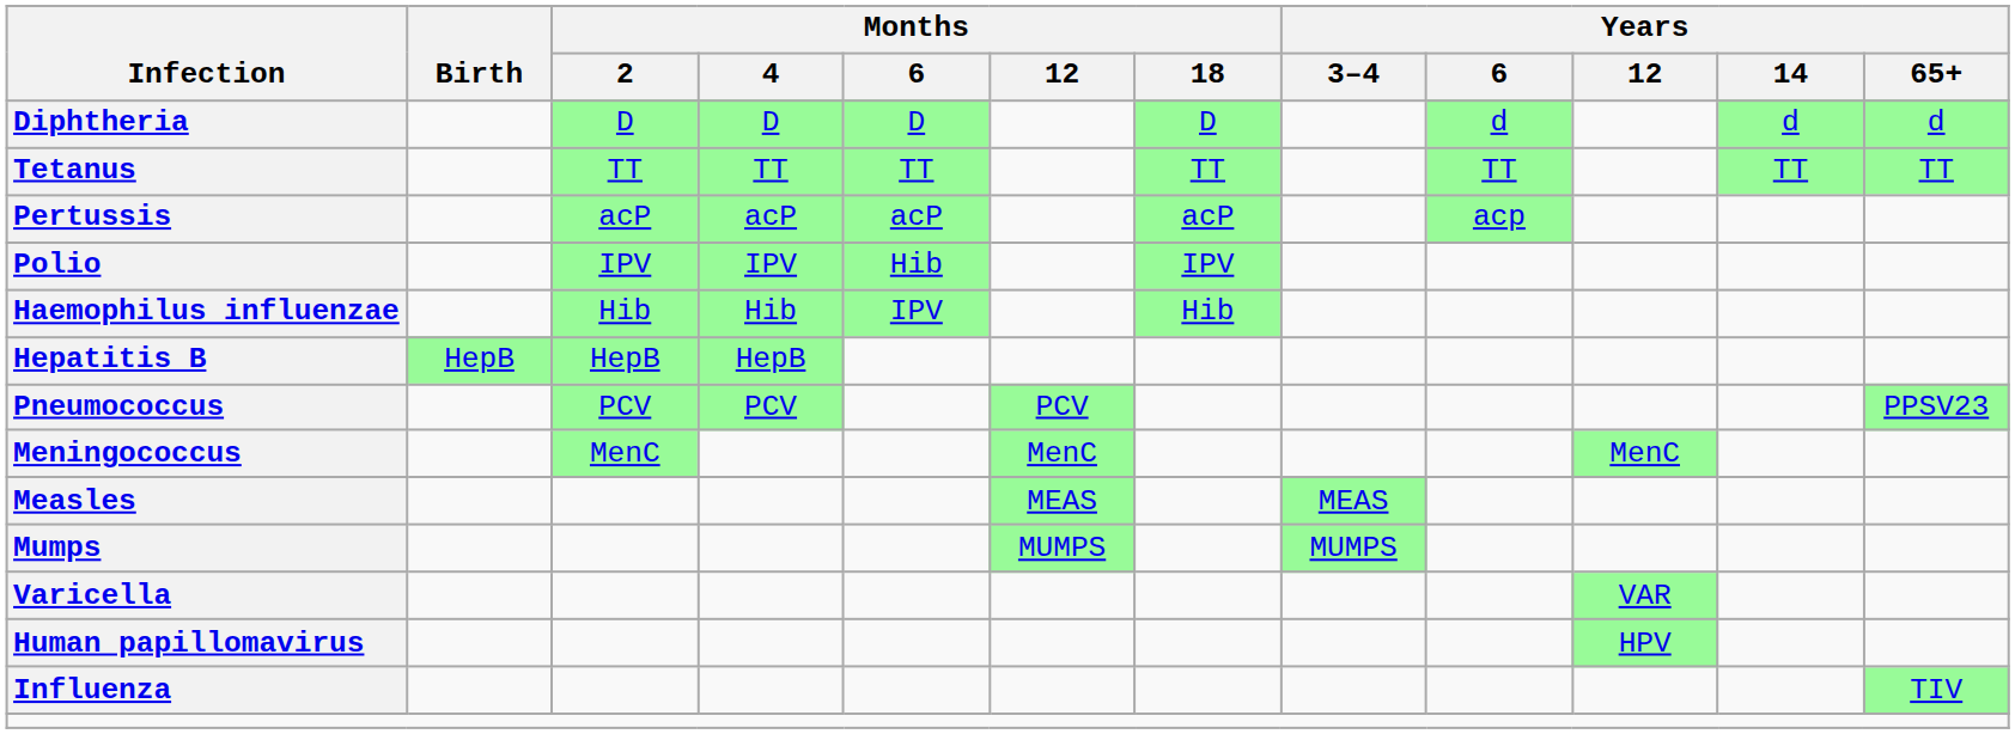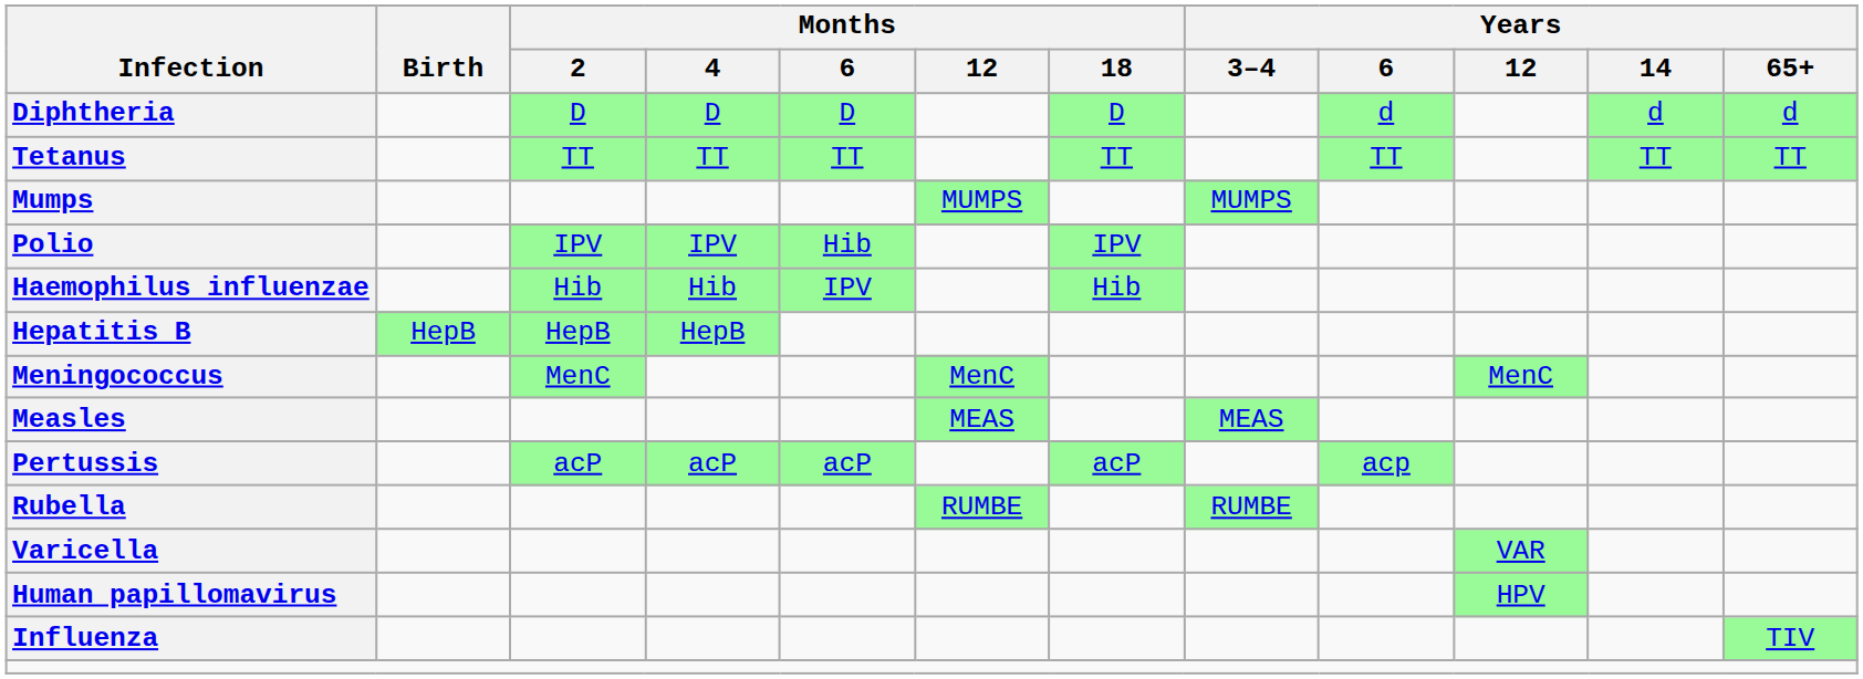 <table class="wikitable" style="margin: auto; font-size: 95%; text-align: center">
 <tr>
 <th rowspan="2" valign="bottom" scope="col">Infection</th>
 <th rowspan="2" style="width: 4.5em;" valign="bottom" scope="col">Birth</th>
 <th colspan="5" scope="col">Months</th>
 <th colspan="5" scope="col">Years</th>
 </tr>
 <tr>
 <th style="width: 4.5em;" scope="col">2</th>
 <th style="width: 4.5em;" scope="col">4</th>
 <th style="width: 4.5em;" scope="col">6</th>
 <th style="width: 4.5em;" scope="col">12</th>
 <th style="width: 4.5em;" scope="col">18</th>
 <th style="width: 4.5em;" scope="col">3–4</th>
 <th style="width: 4.5em;" scope="col">6</th>
 <th style="width: 4.5em;" scope="col">12</th>
 <th style="width: 4.5em;" scope="col">14</th>
 <th style="width: 4.5em;" scope="col">65+</th>
 </tr>
 <tr>
 <th style="text-align: left;" scope="row"><a href='#'>Diphtheria</a></th>
 <td></td>
 <td style="background-color: PaleGreen;"><a href='#'>D</a></td>
 <td style="background-color: PaleGreen;"><a href='#'>D</a></td>
 <td style="background-color: PaleGreen;"><a href='#'>D</a></td>
 <td></td>
 <td style="background-color: PaleGreen;"><a href='#'>D</a></td>
 <td></td>
 <td style="background-color: PaleGreen;"><a href='#'>d</a></td>
 <td></td>
 <td style="background-color: PaleGreen;"><a href='#'>d</a></td>
 <td style="background-color: PaleGreen;"><a href='#'>d</a></td>
 </tr>
 <tr>
 <th style="text-align: left;" scope="row"><a href='#'>Tetanus</a></th>
 <td></td>
 <td style="background-color: PaleGreen;"><a href='#'>TT</a></td>
 <td style="background-color: PaleGreen;"><a href='#'>TT</a></td>
 <td style="background-color: PaleGreen;"><a href='#'>TT</a></td>
 <td></td>
 <td style="background-color: PaleGreen;"><a href='#'>TT</a></td>
 <td></td>
 <td style="background-color: PaleGreen;"><a href='#'>TT</a></td>
 <td></td>
 <td style="background-color: PaleGreen;"><a href='#'>TT</a></td>
 <td style="background-color: PaleGreen;"><a href='#'>TT</a></td>
 </tr>
 <tr>
-<th style="text-align: left;" scope="row"><a href='#'>Pertussis</a></th>
+<th style="text-align: left;" scope="row"><a href='#'>Mumps</a></th>
 <td></td>
-<td style="background-color: PaleGreen;"><a href='#'>acP</a></td>
-<td style="background-color: PaleGreen;"><a href='#'>acP</a></td>
-<td style="background-color: PaleGreen;"><a href='#'>acP</a></td>
 <td></td>
-<td style="background-color: PaleGreen;"><a href='#'>acP</a></td>
 <td></td>
-<td style="background-color: PaleGreen;"><a href='#'>acp</a></td>
+<td></td>
+<td style="background-color: PaleGreen;"><a href='#'>MUMPS</a></td>
+<td></td>
+<td style="background-color: PaleGreen;"><a href='#'>MUMPS</a></td>
+<td></td>
 <td></td>
 <td></td>
 <td></td>
 </tr>
 <tr>
 <th style="text-align: left;" scope="row"><a href='#'>Polio</a></th>
 <td></td>
 <td style="background-color: PaleGreen;"><a href='#'>IPV</a></td>
 <td style="background-color: PaleGreen;"><a href='#'>IPV</a></td>
 <td style="background-color: PaleGreen;"><a href='#'>Hib</a></td>
 <td></td>
 <td style="background-color: PaleGreen;"><a href='#'>IPV</a></td>
 <td></td>
 <td></td>
 <td></td>
 <td></td>
 <td></td>
 </tr>
 <tr>
 <th style="text-align: left;" scope="row"><a href='#'>Haemophilus influenzae</a></th>
 <td></td>
 <td style="background-color: PaleGreen;"><a href='#'>Hib</a></td>
 <td style="background-color: PaleGreen;"><a href='#'>Hib</a></td>
 <td style="background-color: PaleGreen;"><a href='#'>IPV</a></td>
 <td></td>
 <td style="background-color: PaleGreen;"><a href='#'>Hib</a></td>
 <td></td>
 <td></td>
 <td></td>
 <td></td>
 <td></td>
 </tr>
 <tr>
 <th style="text-align: left;" scope="row"><a href='#'>Hepatitis B</a></th>
 <td style="background-color: PaleGreen;"><a href='#'>HepB</a></td>
 <td style="background-color: PaleGreen;"><a href='#'>HepB</a></td>
 <td style="background-color: PaleGreen;"><a href='#'>HepB</a></td>
 <td></td>
 <td></td>
 <td></td>
 <td></td>
 <td></td>
 <td></td>
 <td></td>
 <td></td>
 </tr>
 <tr>
-<th style="text-align: left;" scope="row"><a href='#'>Pneumococcus</a></th>
-<td></td>
-<td style="background-color: PaleGreen;"><a href='#'>PCV</a></td>
-<td style="background-color: PaleGreen;"><a href='#'>PCV</a></td>
-<td></td>
-<td style="background-color: PaleGreen;"><a href='#'>PCV</a></td>
-<td></td>
-<td></td>
-<td></td>
-<td></td>
-<td></td>
-<td style="background-color: PaleGreen;"><a href='#'>PPSV23</a></td>
-</tr>
-<tr>
 <th style="text-align: left;" scope="row"><a href='#'>Meningococcus</a></th>
 <td></td>
 <td style="background-color: PaleGreen;"><a href='#'>MenC</a></td>
 <td></td>
 <td></td>
 <td style="background-color: PaleGreen;"><a href='#'>MenC</a></td>
 <td></td>
 <td></td>
 <td></td>
 <td style="background-color: PaleGreen;"><a href='#'>MenC</a></td>
 <td></td>
 <td></td>
 </tr>
 <tr>
 <th style="text-align: left;" scope="row"><a href='#'>Measles</a></th>
 <td></td>
 <td></td>
 <td></td>
 <td></td>
 <td style="background-color: PaleGreen;"><a href='#'>MEAS</a></td>
 <td></td>
 <td style="background-color: PaleGreen;"><a href='#'>MEAS</a></td>
 <td></td>
 <td></td>
 <td></td>
 <td></td>
 </tr>
 <tr>
-<th style="text-align: left;" scope="row"><a href='#'>Mumps</a></th>
+<th style="text-align: left;" scope="row"><a href='#'>Pertussis</a></th>
+<td></td>
+<td style="background-color: PaleGreen;"><a href='#'>acP</a></td>
+<td style="background-color: PaleGreen;"><a href='#'>acP</a></td>
+<td style="background-color: PaleGreen;"><a href='#'>acP</a></td>
+<td></td>
+<td style="background-color: PaleGreen;"><a href='#'>acP</a></td>
+<td></td>
+<td style="background-color: PaleGreen;"><a href='#'>acp</a></td>
+<td></td>
+<td></td>
+<td></td>
+</tr>
+<tr>
+<th style="text-align: left;" scope="row"><a href='#'>Rubella</a></th>
 <td></td>
 <td></td>
 <td></td>
 <td></td>
-<td style="background-color: PaleGreen;"><a href='#'>MUMPS</a></td>
+<td style="background-color: PaleGreen;"><a href='#'>RUMBE</a></td>
 <td></td>
-<td style="background-color: PaleGreen;"><a href='#'>MUMPS</a></td>
+<td style="background-color: PaleGreen;"><a href='#'>RUMBE</a></td>
 <td></td>
 <td></td>
 <td></td>
 <td></td>
 </tr>
 <tr>
 <th style="text-align: left;" scope="row"><a href='#'>Varicella</a></th>
 <td></td>
 <td></td>
 <td></td>
 <td></td>
 <td></td>
 <td></td>
 <td></td>
 <td></td>
 <td style="background-color: PaleGreen;"><a href='#'>VAR</a></td>
 <td></td>
 <td></td>
 </tr>
 <tr>
 <th style="text-align: left;" scope="row"><a href='#'>Human papillomavirus</a></th>
 <td></td>
 <td></td>
 <td></td>
 <td></td>
 <td></td>
 <td></td>
 <td></td>
 <td></td>
 <td style="background-color: PaleGreen;"><a href='#'>HPV</a></td>
 <td></td>
 <td></td>
 </tr>
 <tr>
 <th style="text-align: left;" scope="row"><a href='#'>Influenza</a></th>
 <td></td>
 <td></td>
 <td></td>
 <td></td>
 <td></td>
 <td></td>
 <td></td>
 <td></td>
 <td></td>
 <td></td>
 <td style="background-color: PaleGreen;"><a href='#'>TIV</a></td>
 </tr>
 <tr>
 <td colspan="12">  </td>
 </tr>
 </table>
